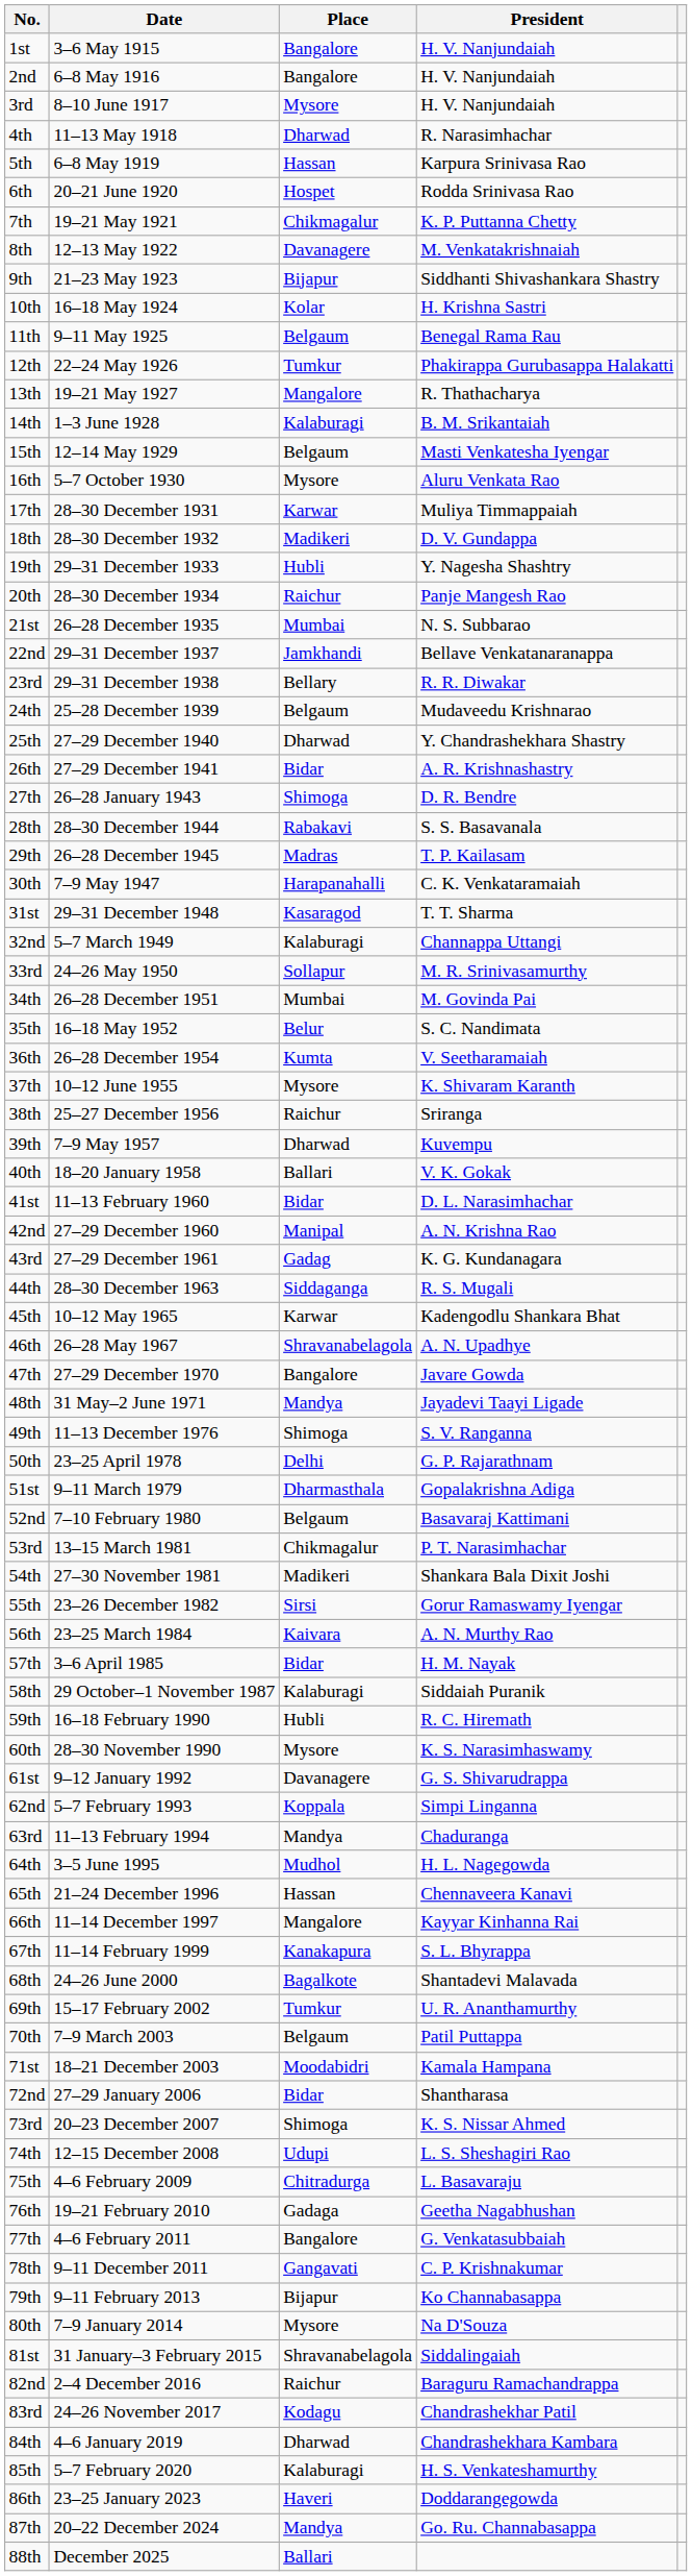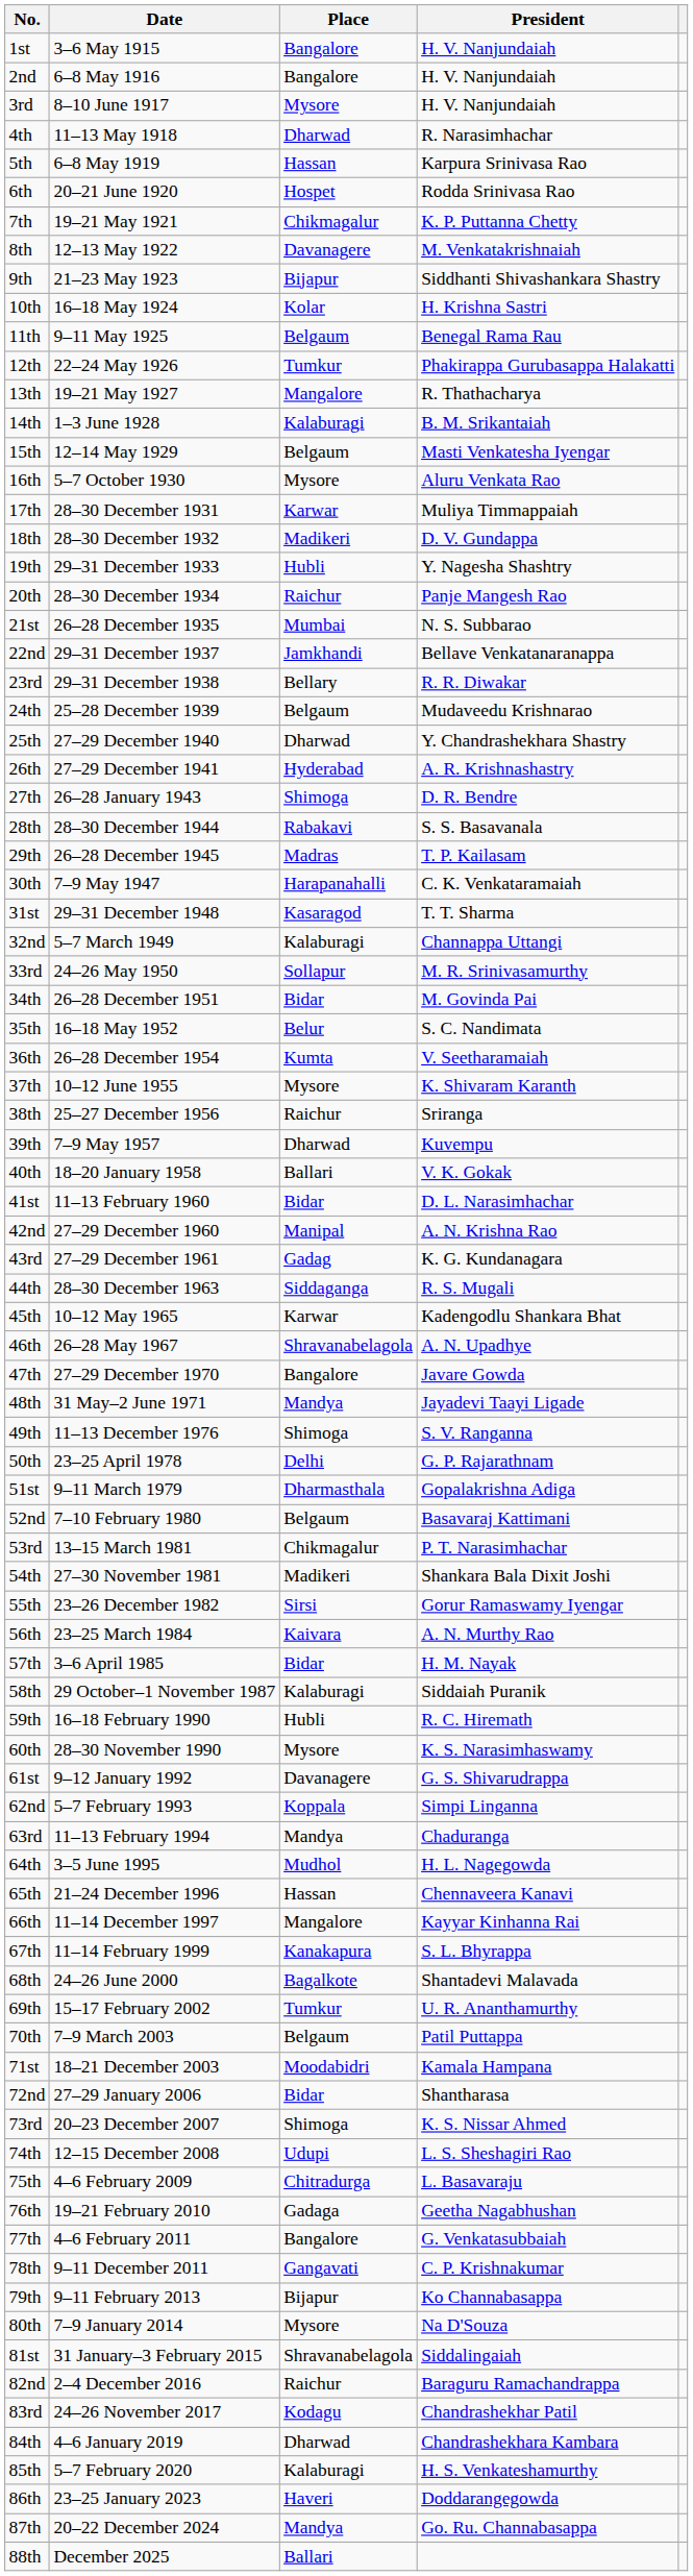 <table class="wikitable sortable">
 <tr>
 <th>No.</th>
 <th>Date</th>
 <th>Place</th>
 <th>President</th>
 <th></th>
 </tr>
 <tr>
 <td>1st</td>
 <td>3–6 May 1915</td>
 <td><a href='#'>Bangalore</a></td>
 <td><a href='#'>H. V. Nanjundaiah</a></td>
 <td></td>
 </tr>
 <tr>
 <td>2nd</td>
 <td>6–8 May 1916</td>
 <td>Bangalore</td>
 <td>H. V. Nanjundaiah</td>
 <td></td>
 </tr>
 <tr>
 <td>3rd</td>
 <td>8–10 June 1917</td>
 <td><a href='#'>Mysore</a></td>
 <td>H. V. Nanjundaiah</td>
 <td></td>
 </tr>
 <tr>
 <td>4th</td>
 <td>11–13 May 1918</td>
 <td><a href='#'>Dharwad</a></td>
 <td>R. Narasimhachar</td>
 <td></td>
 </tr>
 <tr>
 <td>5th</td>
 <td>6–8 May 1919</td>
 <td><a href='#'>Hassan</a></td>
 <td>Karpura Srinivasa Rao</td>
 <td></td>
 </tr>
 <tr>
 <td>6th</td>
 <td>20–21 June 1920</td>
 <td><a href='#'>Hospet</a></td>
 <td>Rodda Srinivasa Rao</td>
 <td></td>
 </tr>
 <tr>
 <td>7th</td>
 <td>19–21 May 1921</td>
 <td><a href='#'>Chikmagalur</a></td>
 <td><a href='#'>K. P. Puttanna Chetty</a></td>
 <td></td>
 </tr>
 <tr>
 <td>8th</td>
 <td>12–13 May 1922</td>
 <td><a href='#'>Davanagere</a></td>
 <td><a href='#'>M. Venkatakrishnaiah</a></td>
 <td></td>
 </tr>
 <tr>
 <td>9th</td>
 <td>21–23 May 1923</td>
 <td><a href='#'>Bijapur</a></td>
 <td>Siddhanti Shivashankara Shastry</td>
 <td></td>
 </tr>
 <tr>
 <td>10th</td>
 <td>16–18 May 1924</td>
 <td><a href='#'>Kolar</a></td>
 <td><a href='#'>H. Krishna Sastri</a></td>
 <td></td>
 </tr>
 <tr>
 <td>11th</td>
 <td>9–11 May 1925</td>
 <td><a href='#'>Belgaum</a></td>
 <td><a href='#'>Benegal Rama Rau</a></td>
 <td></td>
 </tr>
 <tr>
 <td>12th</td>
 <td>22–24 May 1926</td>
 <td><a href='#'>Tumkur</a></td>
 <td><a href='#'>Phakirappa Gurubasappa Halakatti</a></td>
 <td></td>
 </tr>
 <tr>
 <td>13th</td>
 <td>19–21 May 1927</td>
 <td><a href='#'>Mangalore</a></td>
 <td>R. Thathacharya</td>
 <td></td>
 </tr>
 <tr>
 <td>14th</td>
 <td>1–3 June 1928</td>
 <td><a href='#'>Kalaburagi</a></td>
 <td><a href='#'>B. M. Srikantaiah</a></td>
 <td></td>
 </tr>
 <tr>
 <td>15th</td>
 <td>12–14 May 1929</td>
 <td>Belgaum</td>
 <td><a href='#'>Masti Venkatesha Iyengar</a></td>
 <td></td>
 </tr>
 <tr>
 <td>16th</td>
 <td>5–7 October 1930</td>
 <td>Mysore</td>
 <td><a href='#'>Aluru Venkata Rao</a></td>
 <td></td>
 </tr>
 <tr>
 <td>17th</td>
 <td>28–30 December 1931</td>
 <td><a href='#'>Karwar</a></td>
 <td>Muliya Timmappaiah</td>
 <td></td>
 </tr>
 <tr>
 <td>18th</td>
 <td>28–30 December 1932</td>
 <td><a href='#'>Madikeri</a></td>
 <td><a href='#'>D. V. Gundappa</a></td>
 <td></td>
 </tr>
 <tr>
 <td>19th</td>
 <td>29–31 December 1933</td>
 <td><a href='#'>Hubli</a></td>
 <td>Y. Nagesha Shashtry</td>
 <td></td>
 </tr>
 <tr>
 <td>20th</td>
 <td>28–30 December 1934</td>
 <td><a href='#'>Raichur</a></td>
 <td><a href='#'>Panje Mangesh Rao</a></td>
 <td></td>
 </tr>
 <tr>
 <td>21st</td>
 <td>26–28 December 1935</td>
 <td><a href='#'>Mumbai</a></td>
 <td>N. S. Subbarao</td>
 <td></td>
 </tr>
 <tr>
 <td>22nd</td>
 <td>29–31 December 1937</td>
 <td><a href='#'>Jamkhandi</a></td>
 <td>Bellave Venkatanaranappa</td>
 <td></td>
 </tr>
 <tr>
 <td>23rd</td>
 <td>29–31 December 1938</td>
 <td>Bellary</td>
 <td><a href='#'>R. R. Diwakar</a></td>
 <td></td>
 </tr>
 <tr>
 <td>24th</td>
 <td>25–28 December 1939</td>
 <td>Belgaum</td>
 <td>Mudaveedu Krishnarao</td>
 <td></td>
 </tr>
 <tr>
 <td>25th</td>
 <td>27–29 December 1940</td>
 <td>Dharwad</td>
 <td>Y. Chandrashekhara Shastry</td>
 <td></td>
 </tr>
 <tr>
 <td>26th</td>
 <td>27–29 December 1941</td>
-<td><a href='#'>Bidar</a></td>
+<td><a href='#'>Hyderabad</a></td>
 <td><a href='#'>A. R. Krishnashastry</a></td>
 <td></td>
 </tr>
 <tr>
 <td>27th</td>
 <td>26–28 January 1943</td>
 <td><a href='#'>Shimoga</a></td>
 <td><a href='#'>D. R. Bendre</a></td>
 <td></td>
 </tr>
 <tr>
 <td>28th</td>
 <td>28–30 December 1944</td>
 <td><a href='#'>Rabakavi</a></td>
 <td>S. S. Basavanala</td>
 <td></td>
 </tr>
 <tr>
 <td>29th</td>
 <td>26–28 December 1945</td>
 <td><a href='#'>Madras</a></td>
 <td><a href='#'>T. P. Kailasam</a></td>
 <td></td>
 </tr>
 <tr>
 <td>30th</td>
 <td>7–9 May 1947</td>
 <td><a href='#'>Harapanahalli</a></td>
 <td>C. K. Venkataramaiah</td>
 <td></td>
 </tr>
 <tr>
 <td>31st</td>
 <td>29–31 December 1948</td>
 <td><a href='#'>Kasaragod</a></td>
 <td>T. T. Sharma</td>
 <td></td>
 </tr>
 <tr>
 <td>32nd</td>
 <td>5–7 March 1949</td>
 <td>Kalaburagi</td>
 <td><a href='#'>Channappa Uttangi</a></td>
 <td></td>
 </tr>
 <tr>
 <td>33rd</td>
 <td>24–26 May 1950</td>
 <td><a href='#'>Sollapur</a></td>
 <td><a href='#'>M. R. Srinivasamurthy</a></td>
 <td></td>
 </tr>
 <tr>
 <td>34th</td>
 <td>26–28 December 1951</td>
-<td>Mumbai</td>
+<td><a href='#'>Bidar</a></td>
 <td><a href='#'>M. Govinda Pai</a></td>
 <td></td>
 </tr>
 <tr>
 <td>35th</td>
 <td>16–18 May 1952</td>
 <td><a href='#'>Belur</a></td>
 <td>S. C. Nandimata</td>
 <td></td>
 </tr>
 <tr>
 <td>36th</td>
 <td>26–28 December 1954</td>
 <td><a href='#'>Kumta</a></td>
 <td><a href='#'>V. Seetharamaiah</a></td>
 <td></td>
 </tr>
 <tr>
 <td>37th</td>
 <td>10–12 June 1955</td>
 <td>Mysore</td>
 <td><a href='#'>K. Shivaram Karanth</a></td>
 <td></td>
 </tr>
 <tr>
 <td>38th</td>
 <td>25–27 December 1956</td>
 <td>Raichur</td>
 <td>Sriranga</td>
 <td></td>
 </tr>
 <tr>
 <td>39th</td>
 <td>7–9 May 1957</td>
 <td>Dharwad</td>
 <td><a href='#'>Kuvempu</a></td>
 <td></td>
 </tr>
 <tr>
 <td>40th</td>
 <td>18–20 January 1958</td>
 <td>Ballari</td>
 <td><a href='#'>V. K. Gokak</a></td>
 <td></td>
 </tr>
 <tr>
 <td>41st</td>
 <td>11–13 February 1960</td>
 <td><a href='#'>Bidar</a></td>
 <td><a href='#'>D. L. Narasimhachar</a></td>
 <td></td>
 </tr>
 <tr>
 <td>42nd</td>
 <td>27–29 December 1960</td>
 <td><a href='#'>Manipal</a></td>
 <td><a href='#'>A. N. Krishna Rao</a></td>
 <td></td>
 </tr>
 <tr>
 <td>43rd</td>
 <td>27–29 December 1961</td>
 <td><a href='#'>Gadag</a></td>
 <td>K. G. Kundanagara</td>
 <td></td>
 </tr>
 <tr>
 <td>44th</td>
 <td>28–30 December 1963</td>
 <td><a href='#'>Siddaganga</a></td>
 <td><a href='#'>R. S. Mugali</a></td>
 <td></td>
 </tr>
 <tr>
 <td>45th</td>
 <td>10–12 May 1965</td>
 <td>Karwar</td>
 <td>Kadengodlu Shankara Bhat</td>
 <td></td>
 </tr>
 <tr>
 <td>46th</td>
 <td>26–28 May 1967</td>
 <td><a href='#'>Shravanabelagola</a></td>
 <td><a href='#'>A. N. Upadhye</a></td>
 <td></td>
 </tr>
 <tr>
 <td>47th</td>
 <td>27–29 December 1970</td>
 <td>Bangalore</td>
 <td><a href='#'>Javare Gowda</a></td>
 <td></td>
 </tr>
 <tr>
 <td>48th</td>
 <td>31 May–2 June 1971</td>
 <td><a href='#'>Mandya</a></td>
 <td><a href='#'>Jayadevi Taayi Ligade</a></td>
 <td></td>
 </tr>
 <tr>
 <td>49th</td>
 <td>11–13 December 1976</td>
 <td>Shimoga</td>
 <td><a href='#'>S. V. Ranganna</a></td>
 <td></td>
 </tr>
 <tr>
 <td>50th</td>
 <td>23–25 April 1978</td>
 <td><a href='#'>Delhi</a></td>
 <td><a href='#'>G. P. Rajarathnam</a></td>
 <td></td>
 </tr>
 <tr>
 <td>51st</td>
 <td>9–11 March 1979</td>
 <td><a href='#'>Dharmasthala</a></td>
 <td><a href='#'>Gopalakrishna Adiga</a></td>
 <td></td>
 </tr>
 <tr>
 <td>52nd</td>
 <td>7–10 February 1980</td>
 <td>Belgaum</td>
 <td><a href='#'>Basavaraj Kattimani</a></td>
 <td></td>
 </tr>
 <tr>
 <td>53rd</td>
 <td>13–15 March 1981</td>
 <td>Chikmagalur</td>
 <td><a href='#'>P. T. Narasimhachar</a></td>
 <td></td>
 </tr>
 <tr>
 <td>54th</td>
 <td>27–30 November 1981</td>
 <td>Madikeri</td>
 <td>Shankara Bala Dixit Joshi</td>
 <td></td>
 </tr>
 <tr>
 <td>55th</td>
 <td>23–26 December 1982</td>
 <td><a href='#'>Sirsi</a></td>
 <td><a href='#'>Gorur Ramaswamy Iyengar</a></td>
 <td></td>
 </tr>
 <tr>
 <td>56th</td>
 <td>23–25 March 1984</td>
 <td><a href='#'>Kaivara</a></td>
 <td><a href='#'>A. N. Murthy Rao</a></td>
 <td></td>
 </tr>
 <tr>
 <td>57th</td>
 <td>3–6 April 1985</td>
 <td><a href='#'>Bidar</a></td>
 <td><a href='#'>H. M. Nayak</a></td>
 <td></td>
 </tr>
 <tr>
 <td>58th</td>
 <td>29 October–1 November 1987</td>
 <td>Kalaburagi</td>
 <td>Siddaiah Puranik</td>
 <td></td>
 </tr>
 <tr>
 <td>59th</td>
 <td>16–18 February 1990</td>
 <td>Hubli</td>
 <td><a href='#'>R. C. Hiremath</a></td>
 <td></td>
 </tr>
 <tr>
 <td>60th</td>
 <td>28–30 November 1990</td>
 <td>Mysore</td>
 <td><a href='#'>K. S. Narasimhaswamy</a></td>
 <td></td>
 </tr>
 <tr>
 <td>61st</td>
 <td>9–12 January 1992</td>
 <td>Davanagere</td>
 <td><a href='#'>G. S. Shivarudrappa</a></td>
 <td></td>
 </tr>
 <tr>
 <td>62nd</td>
 <td>5–7 February 1993</td>
 <td><a href='#'>Koppala</a></td>
 <td><a href='#'>Simpi Linganna</a></td>
 <td></td>
 </tr>
 <tr>
 <td>63rd</td>
 <td>11–13 February 1994</td>
 <td>Mandya</td>
 <td><a href='#'>Chaduranga</a></td>
 <td></td>
 </tr>
 <tr>
 <td>64th</td>
 <td>3–5 June 1995</td>
 <td><a href='#'>Mudhol</a></td>
 <td><a href='#'>H. L. Nagegowda</a></td>
 <td></td>
 </tr>
 <tr>
 <td>65th</td>
 <td>21–24 December 1996</td>
 <td>Hassan</td>
 <td><a href='#'>Chennaveera Kanavi</a></td>
 <td></td>
 </tr>
 <tr>
 <td>66th</td>
 <td>11–14 December 1997</td>
 <td>Mangalore</td>
 <td><a href='#'>Kayyar Kinhanna Rai</a></td>
 <td></td>
 </tr>
 <tr>
 <td>67th</td>
 <td>11–14 February 1999</td>
 <td><a href='#'>Kanakapura</a></td>
 <td><a href='#'>S. L. Bhyrappa</a></td>
 <td></td>
 </tr>
 <tr>
 <td>68th</td>
 <td>24–26 June 2000</td>
 <td><a href='#'>Bagalkote</a></td>
 <td>Shantadevi Malavada</td>
 <td></td>
 </tr>
 <tr>
 <td>69th</td>
 <td>15–17 February 2002</td>
 <td><a href='#'>Tumkur</a></td>
 <td><a href='#'>U. R. Ananthamurthy</a></td>
 <td></td>
 </tr>
 <tr>
 <td>70th</td>
 <td>7–9 March 2003</td>
 <td>Belgaum</td>
 <td><a href='#'>Patil Puttappa</a></td>
 <td></td>
 </tr>
 <tr>
 <td>71st</td>
 <td>18–21 December 2003</td>
 <td><a href='#'>Moodabidri</a></td>
 <td><a href='#'>Kamala Hampana</a></td>
 <td></td>
 </tr>
 <tr>
 <td>72nd</td>
 <td>27–29 January 2006</td>
 <td><a href='#'>Bidar</a></td>
 <td>Shantharasa</td>
 <td></td>
 </tr>
 <tr>
 <td>73rd</td>
 <td>20–23 December 2007</td>
 <td>Shimoga</td>
 <td><a href='#'>K. S. Nissar Ahmed</a></td>
 <td></td>
 </tr>
 <tr>
 <td>74th</td>
 <td>12–15 December 2008</td>
 <td><a href='#'>Udupi</a></td>
 <td><a href='#'>L. S. Sheshagiri Rao</a></td>
 <td></td>
 </tr>
 <tr>
 <td>75th</td>
 <td>4–6 February 2009</td>
 <td><a href='#'>Chitradurga</a></td>
 <td><a href='#'>L. Basavaraju</a></td>
 <td></td>
 </tr>
 <tr>
 <td>76th</td>
 <td>19–21 February 2010</td>
 <td>Gadaga</td>
 <td><a href='#'>Geetha Nagabhushan</a></td>
 <td></td>
 </tr>
 <tr>
 <td>77th</td>
 <td>4–6 February 2011</td>
 <td>Bangalore</td>
 <td><a href='#'>G. Venkatasubbaiah</a></td>
 <td></td>
 </tr>
 <tr>
 <td>78th</td>
 <td>9–11 December 2011</td>
 <td><a href='#'>Gangavati</a></td>
 <td><a href='#'>C. P. Krishnakumar</a></td>
 <td></td>
 </tr>
 <tr>
 <td>79th</td>
 <td>9–11 February 2013</td>
 <td>Bijapur</td>
 <td><a href='#'>Ko Channabasappa</a></td>
 <td></td>
 </tr>
 <tr>
 <td>80th</td>
 <td>7–9 January 2014</td>
 <td>Mysore</td>
 <td><a href='#'>Na D'Souza</a></td>
 <td></td>
 </tr>
 <tr>
 <td>81st</td>
 <td>31 January–3 February 2015</td>
 <td>Shravanabelagola</td>
 <td><a href='#'>Siddalingaiah</a></td>
 <td></td>
 </tr>
 <tr>
 <td>82nd</td>
 <td>2–4 December 2016</td>
 <td>Raichur</td>
 <td><a href='#'>Baraguru Ramachandrappa</a></td>
 <td></td>
 </tr>
 <tr>
 <td>83rd</td>
 <td>24–26 November 2017</td>
 <td><a href='#'>Kodagu</a></td>
 <td><a href='#'>Chandrashekhar Patil</a></td>
 <td></td>
 </tr>
 <tr>
 <td>84th</td>
 <td>4–6 January 2019</td>
 <td>Dharwad</td>
 <td><a href='#'>Chandrashekhara Kambara</a></td>
 <td></td>
 </tr>
 <tr>
 <td>85th</td>
 <td>5–7 February 2020</td>
 <td>Kalaburagi</td>
 <td><a href='#'>H. S. Venkateshamurthy</a></td>
 <td></td>
 </tr>
 <tr>
 <td>86th</td>
 <td>23–25 January 2023</td>
 <td><a href='#'>Haveri</a></td>
 <td><a href='#'>Doddarangegowda</a></td>
 <td></td>
 </tr>
 <tr>
 <td>87th</td>
 <td>20–22 December 2024</td>
 <td><a href='#'>Mandya</a></td>
 <td><a href='#'>Go. Ru. Channabasappa</a></td>
 <td></td>
 </tr>
 <tr>
 <td>88th</td>
 <td>December 2025</td>
 <td><a href='#'>Ballari</a></td>
 <td></td>
 <td></td>
 </tr>
 </table>
